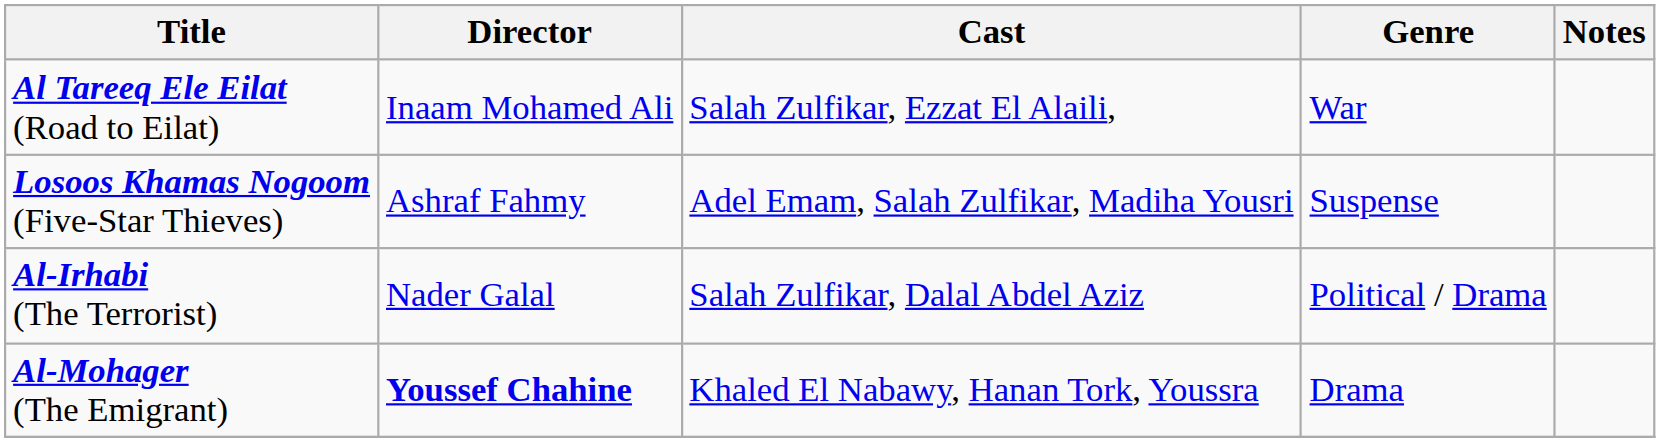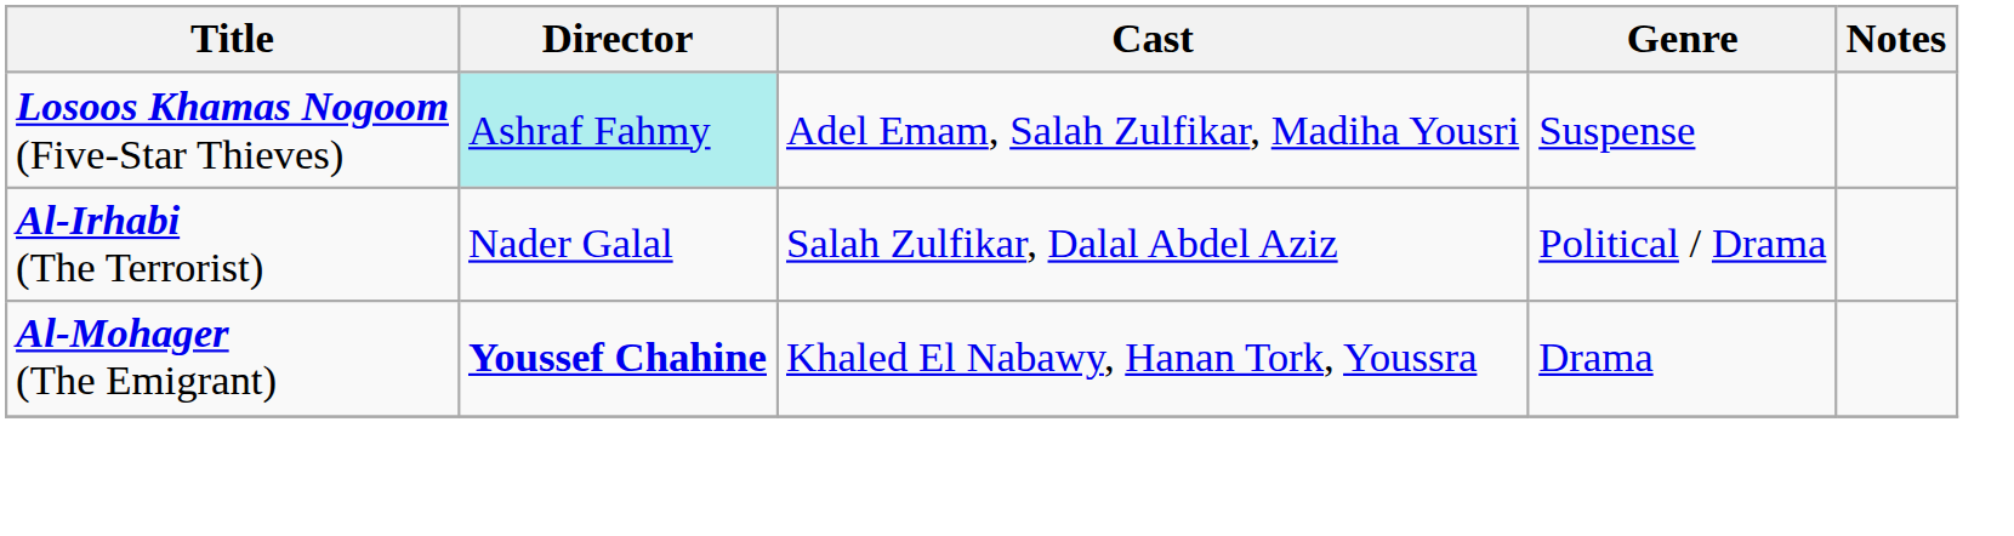 <table class="wikitable">
 <tr>
 <th>Title</th>
 <th>Director</th>
 <th>Cast</th>
 <th>Genre</th>
 <th>Notes</th>
 </tr>
 <tr>
-<td><strong><em><a href='#'>Al Tareeq Ele Eilat</a></em></strong><br>(Road to Eilat)</td>
-<td><a href='#'>Inaam Mohamed Ali</a></td>
-<td><a href='#'>Salah Zulfikar</a>, <a href='#'>Ezzat El Alaili</a>,</td>
-<td><a href='#'>War</a></td>
-<td></td>
-</tr>
-<tr>
 <td><strong><em><a href='#'>Losoos Khamas Nogoom</a></em></strong><br>(Five-Star Thieves)</td>
-<td><a href='#'>Ashraf Fahmy</a></td>
+<td style="background: paleturquoise;"><a href='#'>Ashraf Fahmy</a></td>
 <td><a href='#'>Adel Emam</a>, <a href='#'>Salah Zulfikar</a>, <a href='#'>Madiha Yousri</a></td>
 <td><a href='#'>Suspense</a></td>
 <td></td>
 </tr>
 <tr>
 <td><strong><em><a href='#'>Al-Irhabi</a></em></strong><br>(The Terrorist)</td>
 <td><a href='#'>Nader Galal</a></td>
 <td><a href='#'>Salah Zulfikar</a>, <a href='#'>Dalal Abdel Aziz</a></td>
 <td><a href='#'>Political</a> / <a href='#'>Drama</a></td>
 <td></td>
 </tr>
 <tr>
 <td><strong><em><a href='#'>Al-Mohager</a></em></strong><br>(The Emigrant)</td>
 <td><strong><a href='#'>Youssef Chahine</a></strong></td>
 <td><a href='#'>Khaled El Nabawy</a>, <a href='#'>Hanan Tork</a>, <a href='#'>Youssra</a></td>
 <td><a href='#'>Drama</a></td>
 <td></td>
 </tr>
 <tr>
 </tr>
 </table>
